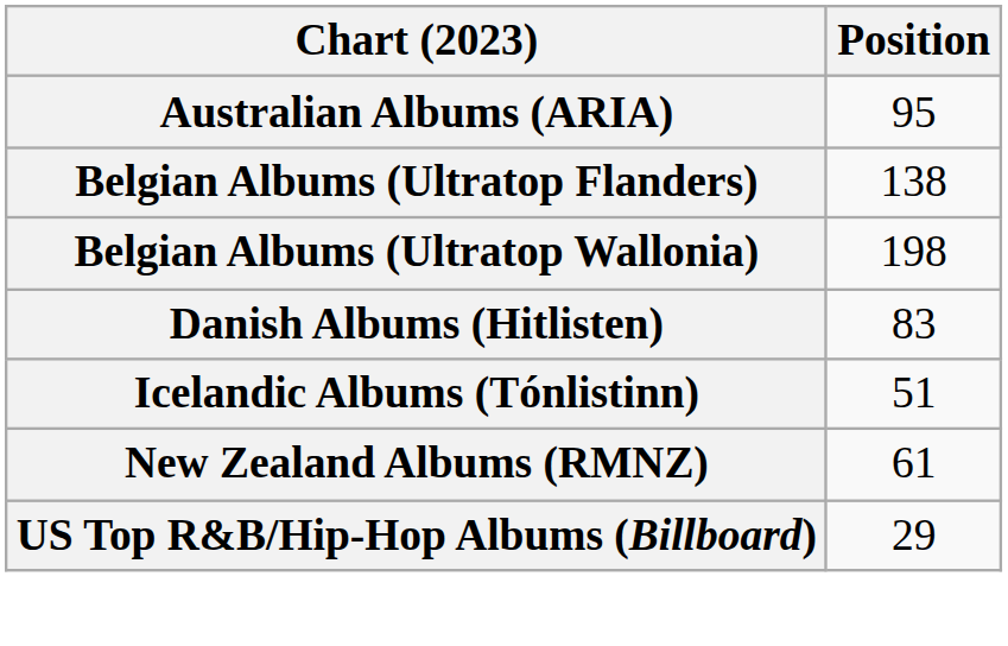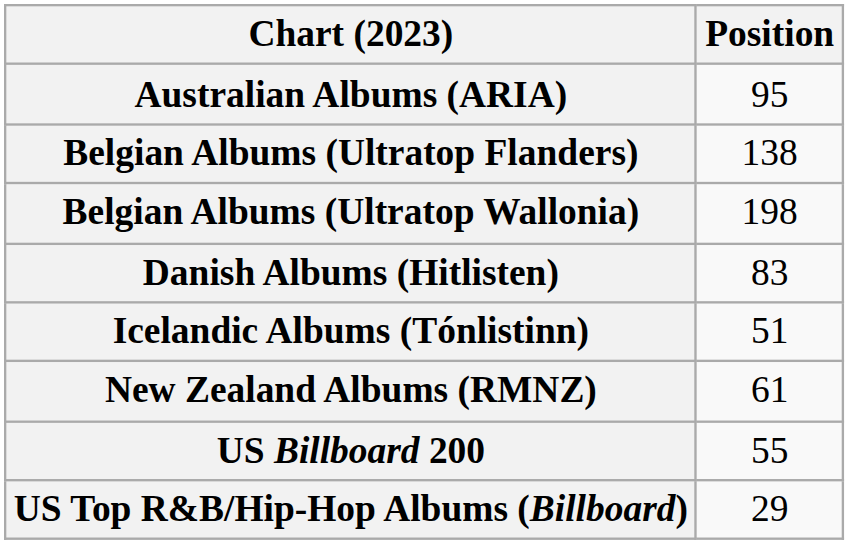 <table class="wikitable sortable plainrowheaders" style="text-align:center;">
 <tr>
 <th scope="col">Chart (2023)</th>
 <th scope="col">Position</th>
 </tr>
 <tr>
 <th scope="row">Australian Albums (ARIA)</th>
 <td>95</td>
 </tr>
 <tr>
 <th scope="row">Belgian Albums (Ultratop Flanders)</th>
 <td>138</td>
 </tr>
 <tr>
 <th scope="row">Belgian Albums (Ultratop Wallonia)</th>
 <td>198</td>
 </tr>
 <tr>
 <th scope="row">Danish Albums (Hitlisten)</th>
 <td>83</td>
 </tr>
 <tr>
 <th scope="row">Icelandic Albums (Tónlistinn)</th>
 <td>51</td>
 </tr>
 <tr>
 <th scope="row">New Zealand Albums (RMNZ)</th>
 <td>61</td>
 </tr>
 <tr>
+<th scope="row">US <em>Billboard</em> 200</th>
+<td>55</td>
+</tr>
+<tr>
 <th scope="row">US Top R&B/Hip-Hop Albums (<em>Billboard</em>)</th>
 <td>29</td>
 </tr>
 </table>
